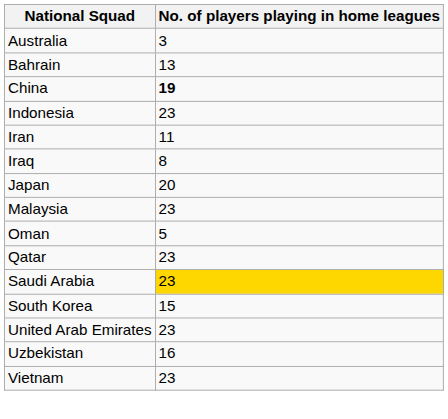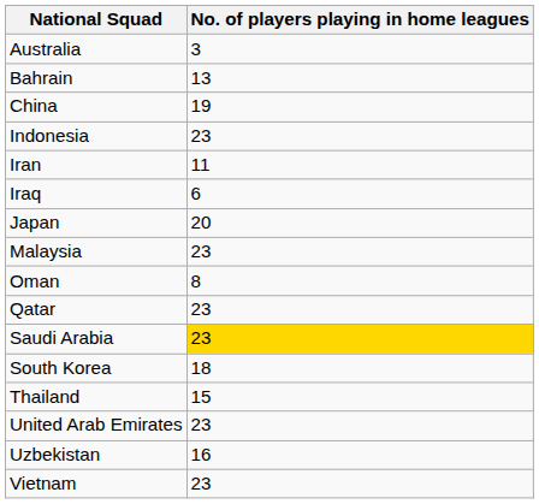 <table class="wikitable sortable">
 <tr>
 <th>National Squad</th>
 <th>No. of players playing in home leagues</th>
 </tr>
 <tr>
 <td> Australia</td>
 <td>3</td>
 </tr>
 <tr>
 <td> Bahrain</td>
 <td>13</td>
 </tr>
 <tr>
 <td> China</td>
-<td><strong>19</strong></td>
+<td>19</td>
 </tr>
 <tr>
 <td> Indonesia</td>
 <td>23</td>
 </tr>
 <tr>
 <td> Iran</td>
 <td>11</td>
 </tr>
 <tr>
 <td> Iraq</td>
-<td>8</td>
+<td>6</td>
 </tr>
 <tr>
 <td> Japan</td>
 <td>20</td>
 </tr>
 <tr>
 <td> Malaysia</td>
 <td>23</td>
 </tr>
 <tr>
 <td> Oman</td>
-<td>5</td>
+<td>8</td>
 </tr>
 <tr>
 <td> Qatar</td>
 <td>23</td>
 </tr>
 <tr>
 <td> Saudi Arabia</td>
 <td style="background: gold;">23</td>
 </tr>
 <tr>
 <td> South Korea</td>
+<td>18</td>
+</tr>
+<tr>
+<td> Thailand</td>
 <td>15</td>
 </tr>
 <tr>
 <td> United Arab Emirates</td>
 <td>23</td>
 </tr>
 <tr>
 <td> Uzbekistan</td>
 <td>16</td>
 </tr>
 <tr>
 <td> Vietnam</td>
 <td>23</td>
 </tr>
 </table>
